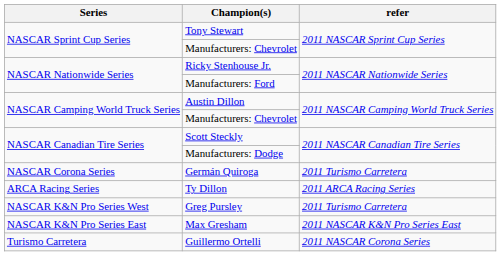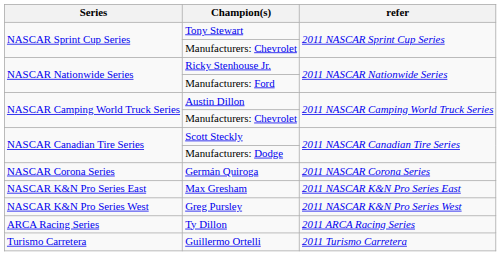 <table class="wikitable" style="font-size: 87%;">
 <tr>
 <th>Series</th>
 <th>Champion(s)</th>
 <th>refer</th>
 </tr>
 <tr>
 <td rowspan=2><a href='#'>NASCAR Sprint Cup Series</a></td>
 <td> <a href='#'>Tony Stewart</a></td>
 <td rowspan=2><em><a href='#'>2011 NASCAR Sprint Cup Series</a></em></td>
 </tr>
 <tr>
 <td>Manufacturers:  <a href='#'>Chevrolet</a></td>
 </tr>
 <tr>
 <td rowspan=2><a href='#'>NASCAR Nationwide Series</a></td>
 <td> <a href='#'>Ricky Stenhouse Jr.</a></td>
 <td rowspan=2><em><a href='#'>2011 NASCAR Nationwide Series</a></em></td>
 </tr>
 <tr>
 <td>Manufacturers:  <a href='#'>Ford</a></td>
 </tr>
 <tr>
 <td rowspan=2><a href='#'>NASCAR Camping World Truck Series</a></td>
 <td> <a href='#'>Austin Dillon</a></td>
 <td rowspan=2><em><a href='#'>2011 NASCAR Camping World Truck Series</a></em></td>
 </tr>
 <tr>
 <td>Manufacturers:  <a href='#'>Chevrolet</a></td>
 </tr>
 <tr>
 <td rowspan=2><a href='#'>NASCAR Canadian Tire Series</a></td>
 <td> <a href='#'>Scott Steckly</a></td>
 <td rowspan=2><em><a href='#'>2011 NASCAR Canadian Tire Series</a></em></td>
 </tr>
 <tr>
 <td>Manufacturers:  <a href='#'>Dodge</a></td>
 </tr>
 <tr>
 <td><a href='#'>NASCAR Corona Series</a></td>
 <td> <a href='#'>Germán Quiroga</a></td>
-<td><em><a href='#'>2011 Turismo Carretera</a></em></td>
+<td><em><a href='#'>2011 NASCAR Corona Series</a></em></td>
+</tr>
+<tr>
+<td><a href='#'>NASCAR K&N Pro Series East</a></td>
+<td> <a href='#'>Max Gresham</a></td>
+<td><em><a href='#'>2011 NASCAR K&N Pro Series East</a></em></td>
+</tr>
+<tr>
+<td><a href='#'>NASCAR K&N Pro Series West</a></td>
+<td> <a href='#'>Greg Pursley</a></td>
+<td><em><a href='#'>2011 NASCAR K&N Pro Series West</a></em></td>
 </tr>
 <tr>
 <td><a href='#'>ARCA Racing Series</a></td>
 <td> <a href='#'>Ty Dillon</a></td>
 <td><em><a href='#'>2011 ARCA Racing Series</a></em></td>
 </tr>
 <tr>
-<td><a href='#'>NASCAR K&N Pro Series West</a></td>
-<td> <a href='#'>Greg Pursley</a></td>
+<td><a href='#'>Turismo Carretera</a></td>
+<td> <a href='#'>Guillermo Ortelli</a></td>
 <td><em><a href='#'>2011 Turismo Carretera</a></em></td>
 </tr>
-<tr>
-<td><a href='#'>NASCAR K&N Pro Series East</a></td>
-<td> <a href='#'>Max Gresham</a></td>
-<td><em><a href='#'>2011 NASCAR K&N Pro Series East</a></em></td>
-</tr>
-<tr>
-<td><a href='#'>Turismo Carretera</a></td>
-<td> <a href='#'>Guillermo Ortelli</a></td>
-<td><em><a href='#'>2011 NASCAR Corona Series</a></em></td>
-</tr>
 </table>
